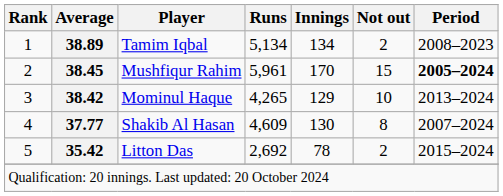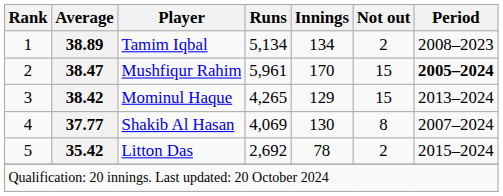 <table class="wikitable plainrowheaders sortable">
 <tr>
 <th scope=col>Rank</th>
 <th scope=col>Average</th>
 <th scope=col>Player</th>
 <th scope=col>Runs</th>
 <th scope=col>Innings</th>
 <th scope=col>Not out</th>
 <th scope=col>Period</th>
 </tr>
 <tr>
 <td align=center>1</td>
 <th scope=row style=text-align:center;>38.89</th>
 <td><a href='#'>Tamim Iqbal</a></td>
 <td align=center>5,134</td>
 <td align=center>134</td>
 <td align=center>2</td>
 <td>2008–2023</td>
 </tr>
 <tr>
 <td align=center>2</td>
-<th scope=row style="text-align:center;">38.45</th>
+<th scope=row style="text-align:center;">38.47</th>
 <td><a href='#'>Mushfiqur Rahim</a></td>
 <td align=center>5,961</td>
 <td align=center>170</td>
 <td align=center>15</td>
 <td><strong>2005–2024</strong></td>
 </tr>
 <tr>
 <td align="center">3</td>
 <th scope="row" style="text-align:center;">38.42</th>
 <td><a href='#'>Mominul Haque</a></td>
 <td align="center">4,265</td>
 <td align="center">129</td>
-<td align="center">10</td>
+<td align="center">15</td>
 <td>2013–2024</td>
 </tr>
 <tr>
 <td align=center>4</td>
 <th scope=row style=text-align:center;>37.77</th>
 <td><a href='#'>Shakib Al Hasan</a></td>
-<td align=center>4,609</td>
+<td align=center>4,069</td>
 <td align=center>130</td>
 <td align=center>8</td>
 <td>2007–2024</td>
 </tr>
 <tr>
 <td align=center>5</td>
 <th scope=row style=text-align:center;>35.42</th>
 <td><a href='#'>Litton Das</a></td>
 <td align=center>2,692</td>
 <td align=center>78</td>
 <td align=center>2</td>
 <td>2015–2024</td>
 </tr>
 <tr>
 </tr>
 <tr class=sortbottom>
 <td colspan=7><small>Qualification: 20 innings. Last updated: 20 October 2024</small></td>
 </tr>
 </table>
